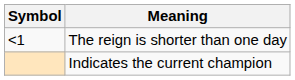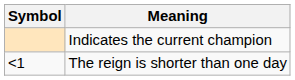 <table class="wikitable">
 <tr>
 <th>Symbol</th>
 <th>Meaning</th>
 </tr>
 <tr>
+<td style="background-color: #ffe6bd"></td>
+<td>Indicates the current champion</td>
+</tr>
+<tr>
 <td><1</td>
 <td>The reign is shorter than one day</td>
 </tr>
-<tr>
-<td style="background-color: #ffe6bd"></td>
-<td>Indicates the current champion</td>
-</tr>
 </table>
